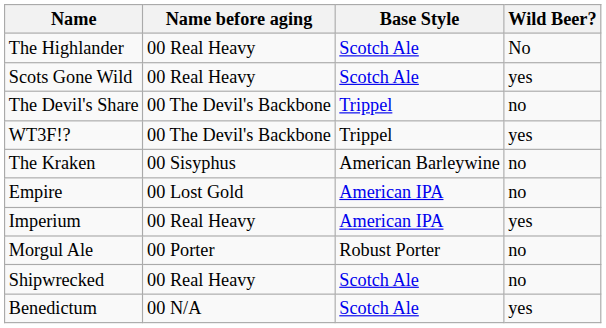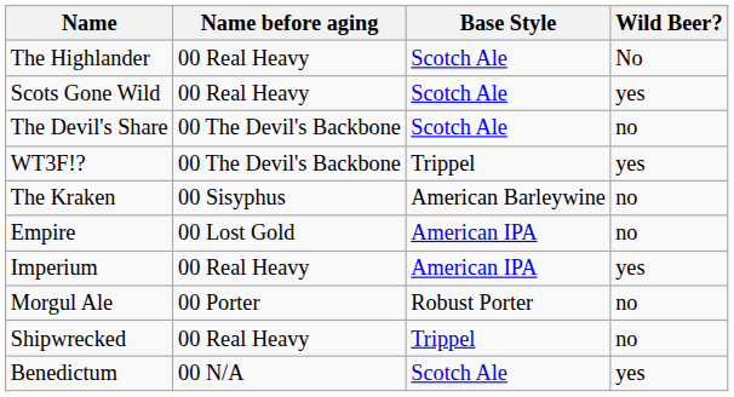 <table class="wikitable sortable">
 <tr>
 <th scope="col">Name</th>
 <th scope="col">Name before aging</th>
 <th scope="col">Base Style</th>
 <th scope="col">Wild Beer?</th>
 </tr>
 <tr>
 <td>The Highlander</td>
 <td><span>00</span> Real Heavy</td>
 <td><a href='#'>Scotch Ale</a></td>
 <td>No</td>
 </tr>
 <tr>
 <td>Scots Gone Wild</td>
 <td><span>00</span> Real Heavy</td>
 <td><a href='#'>Scotch Ale</a></td>
 <td>yes</td>
 </tr>
 <tr>
 <td>The Devil's Share</td>
 <td><span>00</span> The Devil's Backbone</td>
-<td><a href='#'>Trippel</a></td>
+<td><a href='#'>Scotch Ale</a></td>
 <td>no</td>
 </tr>
 <tr>
 <td>WT3F!?</td>
 <td><span>00</span> The Devil's Backbone</td>
 <td>Trippel</td>
 <td>yes</td>
 </tr>
 <tr>
 <td>The Kraken</td>
 <td><span>00</span> Sisyphus</td>
 <td>American Barleywine</td>
 <td>no</td>
 </tr>
 <tr>
 <td>Empire</td>
 <td><span>00</span> Lost Gold</td>
 <td><a href='#'>American IPA</a></td>
 <td>no</td>
 </tr>
 <tr>
 <td>Imperium</td>
 <td><span>00</span> Real Heavy</td>
 <td><a href='#'>American IPA</a></td>
 <td>yes</td>
 </tr>
 <tr>
 <td>Morgul Ale</td>
 <td><span>00</span> Porter</td>
 <td>Robust Porter</td>
 <td>no</td>
 </tr>
 <tr>
 <td>Shipwrecked</td>
 <td><span>00</span> Real Heavy</td>
-<td><a href='#'>Scotch Ale</a></td>
+<td><a href='#'>Trippel</a></td>
 <td>no</td>
 </tr>
 <tr>
 <td>Benedictum</td>
 <td><span>00</span> N/A</td>
 <td><a href='#'>Scotch Ale</a></td>
 <td>yes</td>
 </tr>
 </table>
